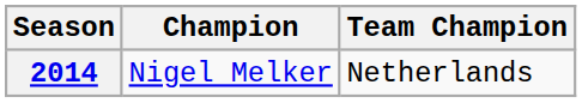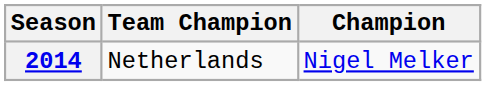 <table class="wikitable" style="font-size:85%;">
 <tr>
 <th>Season</th>
+<th>Team Champion</th>
 <th>Champion</th>
-<th>Team Champion</th>
 </tr>
 <tr>
 <th><a href='#'>2014</a></th>
+<td> Netherlands</td>
 <td> <a href='#'>Nigel Melker</a></td>
-<td> Netherlands</td>
 </tr>
 </table>
